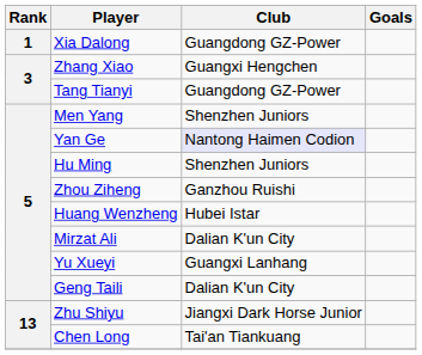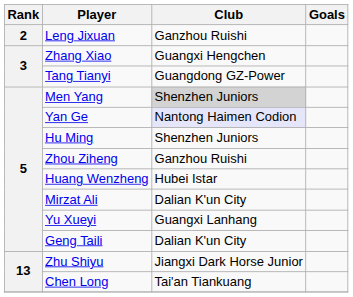 <table class="wikitable">
 <tr>
 <th>Rank</th>
 <th>Player</th>
 <th>Club</th>
 <th>Goals</th>
 </tr>
 <tr>
-<th rowspan=1>1</th>
-<td> <a href='#'>Xia Dalong</a></td>
-<td>Guangdong GZ-Power</td>
+<th rowspan=1>2</th>
+<td> <a href='#'>Leng Jixuan</a></td>
+<td>Ganzhou Ruishi</td>
 <td></td>
 </tr>
 <tr>
 <th rowspan=2>3</th>
 <td> <a href='#'>Zhang Xiao</a></td>
 <td>Guangxi Hengchen</td>
 <td></td>
 </tr>
 <tr>
 <td> <a href='#'>Tang Tianyi</a></td>
 <td>Guangdong GZ-Power</td>
 <td></td>
 </tr>
 <tr>
 <th rowspan=8>5</th>
 <td> <a href='#'>Men Yang</a></td>
-<td>Shenzhen Juniors</td>
+<td style="background: lightgrey;">Shenzhen Juniors</td>
 <td></td>
 </tr>
 <tr>
 <td> <a href='#'>Yan Ge</a></td>
 <td style="background: lavender;">Nantong Haimen Codion</td>
 <td></td>
 </tr>
 <tr>
 <td> <a href='#'>Hu Ming</a></td>
 <td>Shenzhen Juniors</td>
 <td></td>
 </tr>
 <tr>
 <td> <a href='#'>Zhou Ziheng</a></td>
 <td>Ganzhou Ruishi</td>
 <td></td>
 </tr>
 <tr>
 <td> <a href='#'>Huang Wenzheng</a></td>
 <td>Hubei Istar</td>
 <td></td>
 </tr>
 <tr>
 <td> <a href='#'>Mirzat Ali</a></td>
 <td>Dalian K'un City</td>
 <td></td>
 </tr>
 <tr>
 <td> <a href='#'>Yu Xueyi</a></td>
 <td>Guangxi Lanhang</td>
 <td></td>
 </tr>
 <tr>
 <td> <a href='#'>Geng Taili</a></td>
 <td>Dalian K'un City</td>
 <td></td>
 </tr>
 <tr>
 <th rowspan=2>13</th>
 <td> <a href='#'>Zhu Shiyu</a></td>
 <td>Jiangxi Dark Horse Junior</td>
 <td></td>
 </tr>
 <tr>
 <td> <a href='#'>Chen Long</a></td>
 <td>Tai'an Tiankuang</td>
 <td></td>
 </tr>
 <tr>
 </tr>
 </table>
